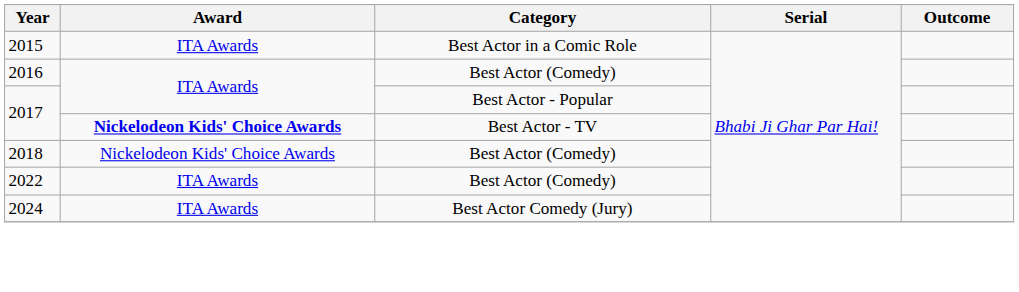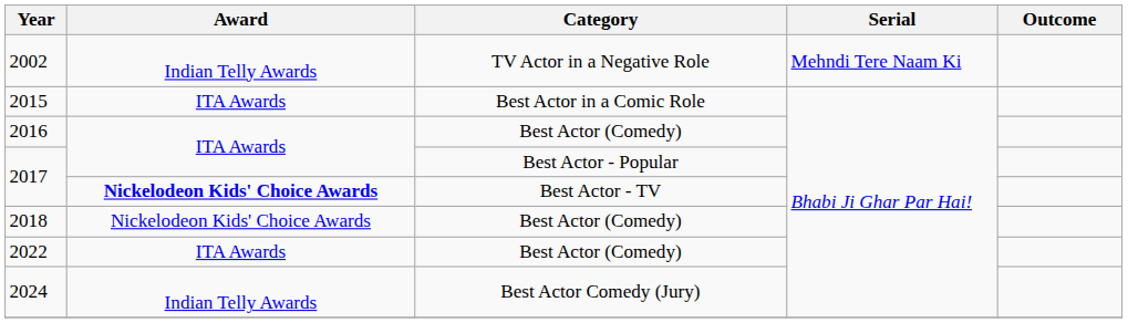 <table class="wikitable sortable">
 <tr>
 <th width=5%>Year</th>
 <th style="width:28%;">Award</th>
 <th style="width:30%;">Category</th>
 <th style="width:17%;">Serial</th>
 <th style="width:10%;">Outcome</th>
+</tr>
+<tr>
+<td>2002</td>
+<td style="text-align:center;"><br><a href='#'>Indian Telly Awards</a></td>
+<td style="text-align: center;">TV Actor in a Negative Role</td>
+<td><a href='#'>Mehndi Tere Naam Ki</a></td>
+<td></td>
 </tr>
 <tr>
 <td>2015</td>
 <td style="text-align:center;"><a href='#'>ITA Awards</a></td>
 <td style="text-align:center;">Best Actor in a Comic Role</td>
 <td rowspan="7"><em><a href='#'>Bhabi Ji Ghar Par Hai!</a></em></td>
 <td></td>
 </tr>
 <tr>
 <td>2016</td>
 <td rowspan="2" style="text-align:center;"><a href='#'>ITA Awards</a></td>
 <td style="text-align:center;">Best Actor (Comedy)</td>
 <td></td>
 </tr>
 <tr>
 <td rowspan="2">2017</td>
 <td style="text-align:center;">Best Actor - Popular</td>
 <td></td>
 </tr>
 <tr>
 <td style="text-align:center;"><strong><a href='#'>Nickelodeon Kids' Choice Awards</a></strong></td>
 <td style="text-align:center;">Best Actor - TV</td>
 <td></td>
 </tr>
 <tr>
 <td>2018</td>
 <td style="text-align:center;"><a href='#'>Nickelodeon Kids' Choice Awards</a></td>
 <td style="text-align:center;">Best Actor (Comedy)</td>
 <td></td>
 </tr>
 <tr>
 <td>2022</td>
 <td style="text-align:center;"><a href='#'>ITA Awards</a></td>
 <td style="text-align:center;">Best Actor (Comedy)</td>
 <td></td>
 </tr>
 <tr>
 <td>2024</td>
-<td style="text-align:center;"><a href='#'>ITA Awards</a></td>
+<td style="text-align:center;"><br><a href='#'>Indian Telly Awards</a></td>
 <td style="text-align:center;">Best Actor Comedy (Jury)</td>
 <td></td>
 </tr>
 <tr>
 </tr>
 </table>
